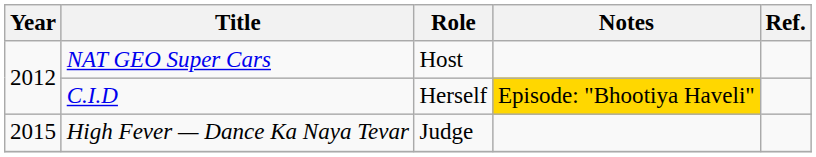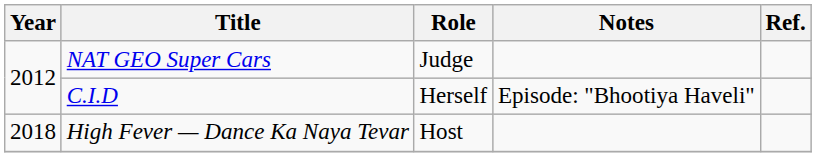 <table class="wikitable sortable">
 <tr>
 <th>Year</th>
 <th>Title</th>
 <th>Role</th>
 <th class="unsortable">Notes</th>
 <th class="unsortable">Ref.</th>
 </tr>
 <tr>
 <td rowspan="2">2012</td>
 <td><em><a href='#'>NAT GEO Super Cars</a></em></td>
-<td>Host</td>
+<td>Judge</td>
 <td></td>
 <td></td>
 </tr>
 <tr>
 <td><em><a href='#'>C.I.D</a></em></td>
 <td>Herself</td>
-<td style="background: gold;">Episode: "Bhootiya Haveli"</td>
+<td>Episode: "Bhootiya Haveli"</td>
 <td></td>
 </tr>
 <tr>
-<td>2015</td>
+<td>2018</td>
 <td><em>High Fever — Dance Ka Naya Tevar</em></td>
-<td>Judge</td>
+<td>Host</td>
 <td></td>
 <td></td>
 </tr>
 <tr>
 </tr>
 </table>
